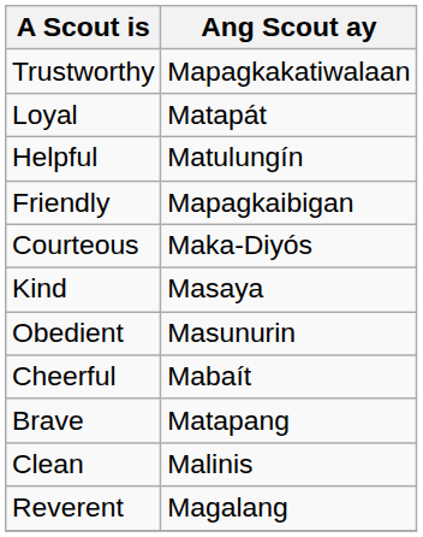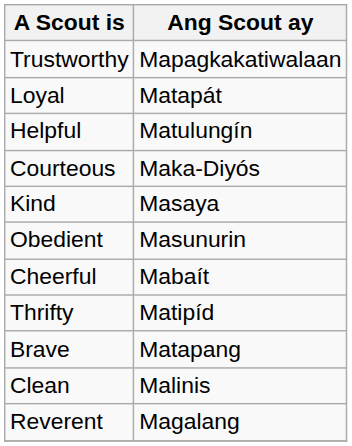 <table class="wikitable">
 <tr>
 <th>A Scout is</th>
 <th>Ang Scout ay</th>
 </tr>
 <tr>
 <td>Trustworthy</td>
 <td>Mapagkakatiwalaan</td>
 </tr>
 <tr>
 <td>Loyal</td>
 <td>Matapát</td>
 </tr>
 <tr>
 <td>Helpful</td>
 <td>Matulungín</td>
 </tr>
 <tr>
-<td>Friendly</td>
-<td>Mapagkaibigan</td>
-</tr>
-<tr>
 <td>Courteous</td>
 <td>Maka-Diyós</td>
 </tr>
 <tr>
 <td>Kind</td>
 <td>Masaya</td>
 </tr>
 <tr>
 <td>Obedient</td>
 <td>Masunurin</td>
 </tr>
 <tr>
 <td>Cheerful</td>
 <td>Mabaít</td>
 </tr>
 <tr>
+<td>Thrifty</td>
+<td>Matipíd</td>
+</tr>
+<tr>
 <td>Brave</td>
 <td>Matapang</td>
 </tr>
 <tr>
 <td>Clean</td>
 <td>Malinis</td>
 </tr>
 <tr>
 <td>Reverent</td>
 <td>Magalang</td>
 </tr>
 <tr>
 </tr>
 </table>
